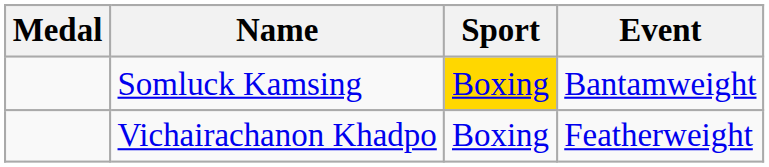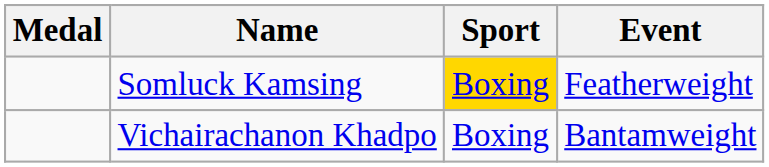 <table class="wikitable sortable" style="font-size:100%">
 <tr>
 <th>Medal</th>
 <th>Name</th>
 <th>Sport</th>
 <th>Event</th>
 </tr>
 <tr>
 <td></td>
 <td><a href='#'>Somluck Kamsing</a></td>
 <td style="background: gold;"><a href='#'>Boxing</a></td>
-<td><a href='#'>Bantamweight</a></td>
+<td><a href='#'>Featherweight</a></td>
 </tr>
 <tr>
 <td></td>
 <td><a href='#'>Vichairachanon Khadpo</a></td>
 <td><a href='#'>Boxing</a></td>
-<td><a href='#'>Featherweight</a></td>
+<td><a href='#'>Bantamweight</a></td>
 </tr>
 </table>
